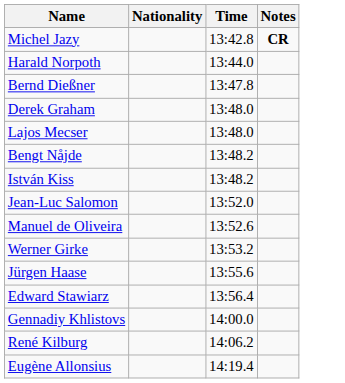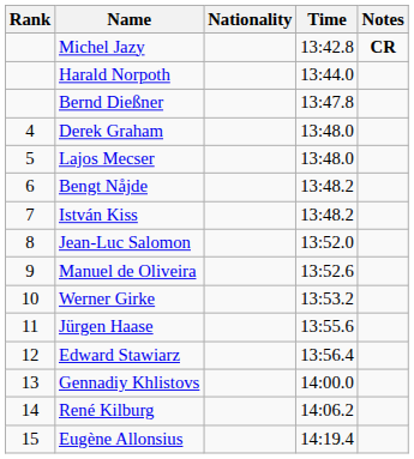 <table class="wikitable sortable" style="text-align:center">
 <tr>
+<th>Rank</th>
 <th>Name</th>
 <th>Nationality</th>
 <th>Time</th>
 <th>Notes</th>
 </tr>
 <tr>
+<td></td>
 <td align=left><a href='#'>Michel Jazy</a></td>
 <td align=left></td>
 <td>13:42.8</td>
 <td><strong>CR</strong></td>
 </tr>
 <tr>
+<td></td>
 <td align=left><a href='#'>Harald Norpoth</a></td>
 <td align=left></td>
 <td>13:44.0</td>
 <td></td>
 </tr>
 <tr>
+<td></td>
 <td align=left><a href='#'>Bernd Dießner</a></td>
 <td align=left></td>
 <td>13:47.8</td>
 <td></td>
 </tr>
 <tr>
+<td>4</td>
 <td align=left><a href='#'>Derek Graham</a></td>
 <td align=left></td>
 <td>13:48.0</td>
 <td></td>
 </tr>
 <tr>
+<td>5</td>
 <td align=left><a href='#'>Lajos Mecser</a></td>
 <td align=left></td>
 <td>13:48.0</td>
 <td></td>
 </tr>
 <tr>
+<td>6</td>
 <td align=left><a href='#'>Bengt Nåjde</a></td>
 <td align=left></td>
 <td>13:48.2</td>
 <td></td>
 </tr>
 <tr>
+<td>7</td>
 <td align=left><a href='#'>István Kiss</a></td>
 <td align=left></td>
 <td>13:48.2</td>
 <td></td>
 </tr>
 <tr>
+<td>8</td>
 <td align=left><a href='#'>Jean-Luc Salomon</a></td>
 <td align=left></td>
 <td>13:52.0</td>
 <td></td>
 </tr>
 <tr>
+<td>9</td>
 <td align=left><a href='#'>Manuel de Oliveira</a></td>
 <td align=left></td>
 <td>13:52.6</td>
 <td></td>
 </tr>
 <tr>
+<td>10</td>
 <td align=left><a href='#'>Werner Girke</a></td>
 <td align=left></td>
 <td>13:53.2</td>
 <td></td>
 </tr>
 <tr>
+<td>11</td>
 <td align=left><a href='#'>Jürgen Haase</a></td>
 <td align=left></td>
 <td>13:55.6</td>
 <td></td>
 </tr>
 <tr>
+<td>12</td>
 <td align=left><a href='#'>Edward Stawiarz</a></td>
 <td align=left></td>
 <td>13:56.4</td>
 <td></td>
 </tr>
 <tr>
+<td>13</td>
 <td align=left><a href='#'>Gennadiy Khlistovs</a></td>
 <td align=left></td>
 <td>14:00.0</td>
 <td></td>
 </tr>
 <tr>
+<td>14</td>
 <td align=left><a href='#'>René Kilburg</a></td>
 <td align=left></td>
 <td>14:06.2</td>
 <td></td>
 </tr>
 <tr>
+<td>15</td>
 <td align=left><a href='#'>Eugène Allonsius</a></td>
 <td align=left></td>
 <td>14:19.4</td>
 <td></td>
 </tr>
 </table>
